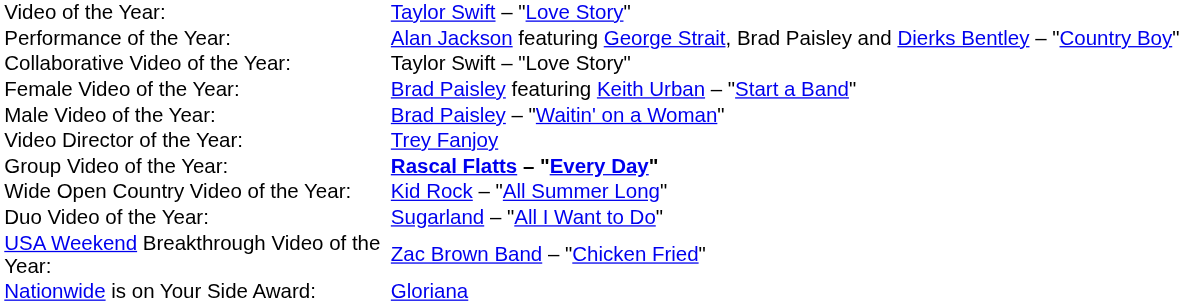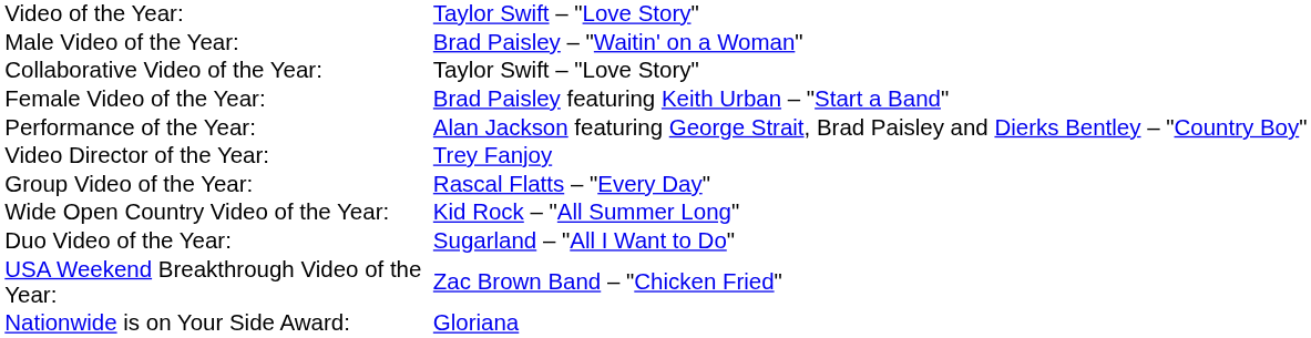 <table cellspacing="0" border="0" cellpadding="1">
 <tr>
 <td style="width:300px;">Video of the Year:</td>
 <td><a href='#'>Taylor Swift</a> – "<a href='#'>Love Story</a>"</td>
 </tr>
 <tr>
-<td>Performance of the Year:</td>
-<td><a href='#'>Alan Jackson</a> featuring <a href='#'>George Strait</a>, Brad Paisley and <a href='#'>Dierks Bentley</a> – "<a href='#'>Country Boy</a>"</td>
+<td>Male Video of the Year:</td>
+<td><a href='#'>Brad Paisley</a> – "<a href='#'>Waitin' on a Woman</a>"</td>
 </tr>
 <tr>
 <td>Collaborative Video of the Year:</td>
 <td>Taylor Swift – "Love Story"</td>
 </tr>
 <tr>
 <td>Female Video of the Year:</td>
 <td><a href='#'>Brad Paisley</a> featuring <a href='#'>Keith Urban</a> – "<a href='#'>Start a Band</a>"</td>
 </tr>
 <tr>
-<td>Male Video of the Year:</td>
-<td><a href='#'>Brad Paisley</a> – "<a href='#'>Waitin' on a Woman</a>"</td>
+<td>Performance of the Year:</td>
+<td><a href='#'>Alan Jackson</a> featuring <a href='#'>George Strait</a>, Brad Paisley and <a href='#'>Dierks Bentley</a> – "<a href='#'>Country Boy</a>"</td>
 </tr>
 <tr>
 <td>Video Director of the Year:</td>
 <td><a href='#'>Trey Fanjoy</a></td>
 </tr>
 <tr>
 <td>Group Video of the Year:</td>
-<td><strong><a href='#'>Rascal Flatts</a> – "<a href='#'>Every Day</a>"</strong></td>
+<td><a href='#'>Rascal Flatts</a> – "<a href='#'>Every Day</a>"</td>
 </tr>
 <tr>
 <td>Wide Open Country Video of the Year:</td>
 <td><a href='#'>Kid Rock</a> – "<a href='#'>All Summer Long</a>"</td>
 </tr>
 <tr>
 <td>Duo Video of the Year:</td>
 <td><a href='#'>Sugarland</a> – "<a href='#'>All I Want to Do</a>"</td>
 </tr>
 <tr>
 <td><a href='#'>USA Weekend</a> Breakthrough Video of the Year:</td>
 <td><a href='#'>Zac Brown Band</a> – "<a href='#'>Chicken Fried</a>"</td>
 </tr>
 <tr>
 <td><a href='#'>Nationwide</a> is on Your Side Award:</td>
 <td><a href='#'>Gloriana</a></td>
 </tr>
 </table>
